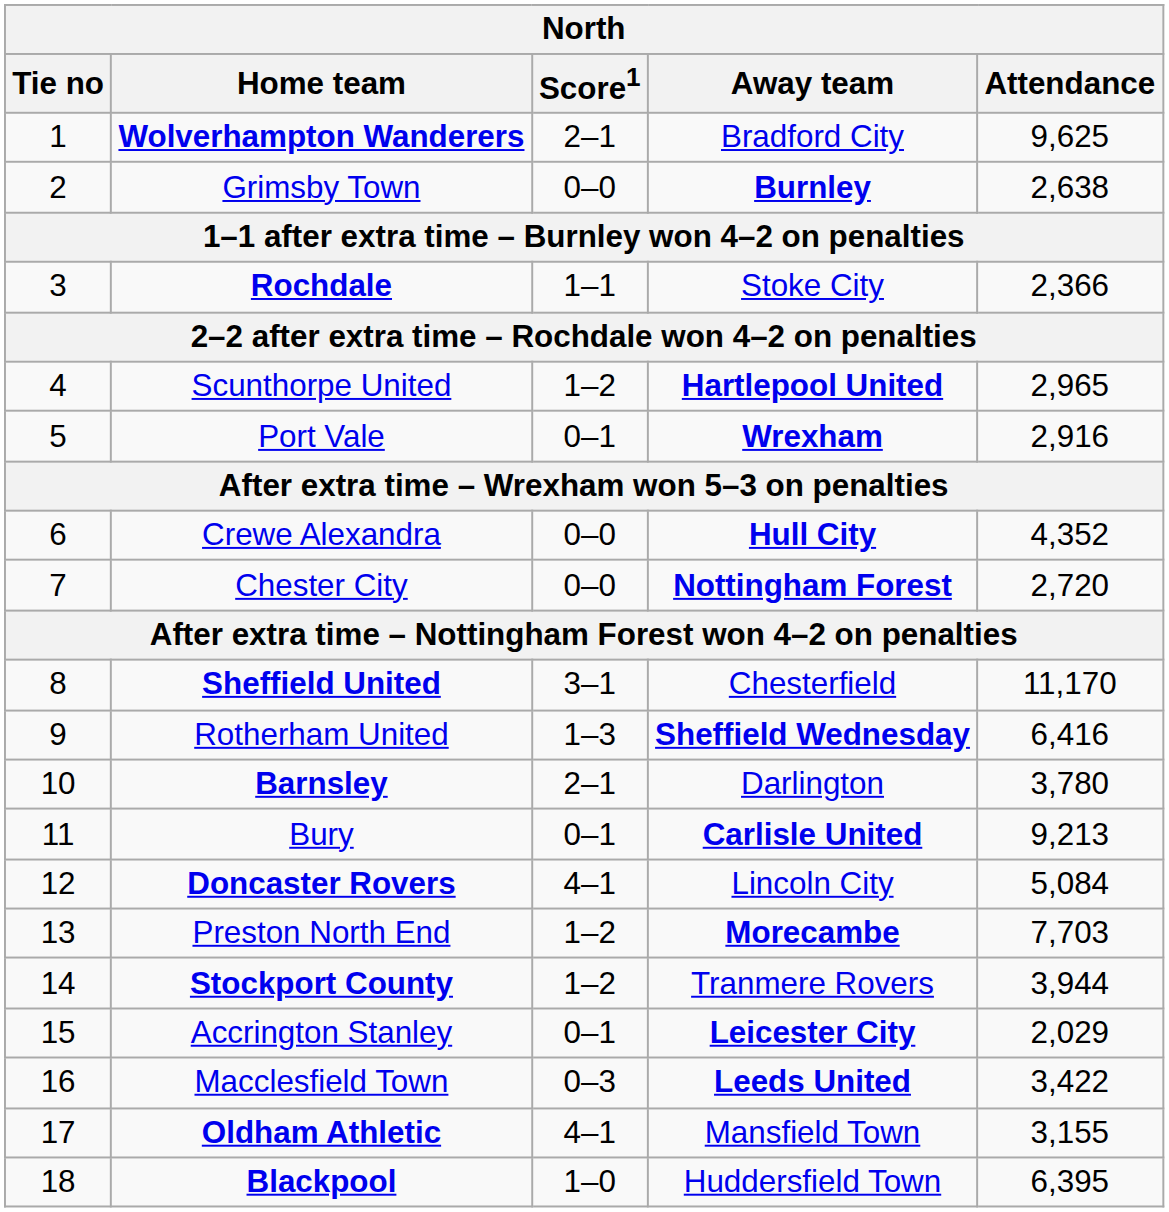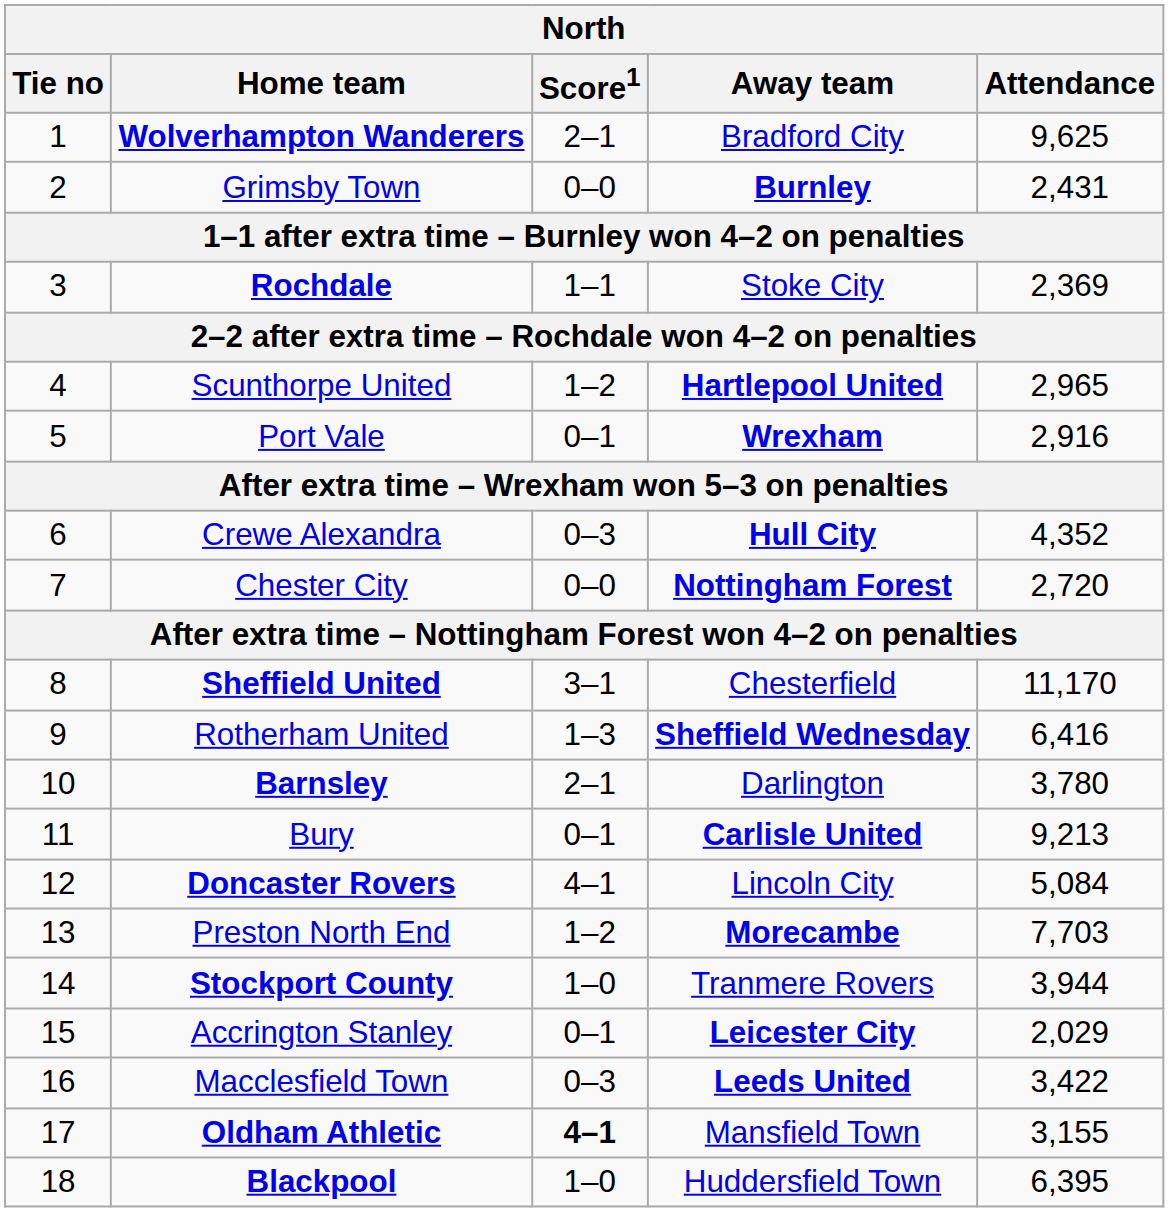 <table class="wikitable" style="text-align: center">
 <tr>
 <th colspan="5">North</th>
 </tr>
 <tr>
 <th>Tie no</th>
 <th>Home team</th>
 <th>Score<sup>1</sup></th>
 <th>Away team</th>
 <th>Attendance</th>
 </tr>
 <tr>
 <td>1</td>
 <td><strong><a href='#'>Wolverhampton Wanderers</a></strong></td>
 <td>2–1</td>
 <td><a href='#'>Bradford City</a></td>
 <td>9,625</td>
 </tr>
 <tr>
 <td>2</td>
 <td><a href='#'>Grimsby Town</a></td>
 <td>0–0</td>
 <td><strong><a href='#'>Burnley</a></strong></td>
-<td>2,638</td>
+<td>2,431</td>
 </tr>
 <tr>
 <th colspan="5">1–1 after extra time – Burnley won 4–2 on penalties</th>
 </tr>
 <tr>
 <td>3</td>
 <td><strong><a href='#'>Rochdale</a></strong></td>
 <td>1–1</td>
 <td><a href='#'>Stoke City</a></td>
-<td>2,366</td>
+<td>2,369</td>
 </tr>
 <tr>
 <th colspan="5">2–2 after extra time – Rochdale won 4–2 on penalties</th>
 </tr>
 <tr>
 <td>4</td>
 <td><a href='#'>Scunthorpe United</a></td>
 <td>1–2</td>
 <td><strong><a href='#'>Hartlepool United</a></strong></td>
 <td>2,965</td>
 </tr>
 <tr>
 <td>5</td>
 <td><a href='#'>Port Vale</a></td>
 <td>0–1</td>
 <td><strong><a href='#'>Wrexham</a></strong></td>
 <td>2,916</td>
 </tr>
 <tr>
 <th colspan="5">After extra time – Wrexham won 5–3 on penalties</th>
 </tr>
 <tr>
 <td>6</td>
 <td><a href='#'>Crewe Alexandra</a></td>
-<td>0–0</td>
+<td>0–3</td>
 <td><strong><a href='#'>Hull City</a></strong></td>
 <td>4,352</td>
 </tr>
 <tr>
 <td>7</td>
 <td><a href='#'>Chester City</a></td>
 <td>0–0</td>
 <td><strong><a href='#'>Nottingham Forest</a></strong></td>
 <td>2,720</td>
 </tr>
 <tr>
 <th colspan="5">After extra time – Nottingham Forest won 4–2 on penalties</th>
 </tr>
 <tr>
 <td>8</td>
 <td><strong><a href='#'>Sheffield United</a></strong></td>
 <td>3–1</td>
 <td><a href='#'>Chesterfield</a></td>
 <td>11,170</td>
 </tr>
 <tr>
 <td>9</td>
 <td><a href='#'>Rotherham United</a></td>
 <td>1–3</td>
 <td><strong><a href='#'>Sheffield Wednesday</a></strong></td>
 <td>6,416</td>
 </tr>
 <tr>
 <td>10</td>
 <td><strong><a href='#'>Barnsley</a></strong></td>
 <td>2–1</td>
 <td><a href='#'>Darlington</a></td>
 <td>3,780</td>
 </tr>
 <tr>
 <td>11</td>
 <td><a href='#'>Bury</a></td>
 <td>0–1</td>
 <td><strong><a href='#'>Carlisle United</a></strong></td>
 <td>9,213</td>
 </tr>
 <tr>
 <td>12</td>
 <td><strong><a href='#'>Doncaster Rovers</a></strong></td>
 <td>4–1</td>
 <td><a href='#'>Lincoln City</a></td>
 <td>5,084</td>
 </tr>
 <tr>
 <td>13</td>
 <td><a href='#'>Preston North End</a></td>
 <td>1–2</td>
 <td><strong><a href='#'>Morecambe</a></strong></td>
 <td>7,703</td>
 </tr>
 <tr>
 <td>14</td>
 <td><strong><a href='#'>Stockport County</a></strong></td>
-<td>1–2</td>
+<td>1–0</td>
 <td><a href='#'>Tranmere Rovers</a></td>
 <td>3,944</td>
 </tr>
 <tr>
 <td>15</td>
 <td><a href='#'>Accrington Stanley</a></td>
 <td>0–1</td>
 <td><strong><a href='#'>Leicester City</a></strong></td>
 <td>2,029</td>
 </tr>
 <tr>
 <td>16</td>
 <td><a href='#'>Macclesfield Town</a></td>
 <td>0–3</td>
 <td><strong><a href='#'>Leeds United</a></strong></td>
 <td>3,422</td>
 </tr>
 <tr>
 <td>17</td>
 <td><strong><a href='#'>Oldham Athletic</a></strong></td>
-<td>4–1</td>
+<td><strong>4–1</strong></td>
 <td><a href='#'>Mansfield Town</a></td>
 <td>3,155</td>
 </tr>
 <tr>
 <td>18</td>
 <td><strong><a href='#'>Blackpool</a></strong></td>
 <td>1–0</td>
 <td><a href='#'>Huddersfield Town</a></td>
 <td>6,395</td>
 </tr>
 </table>
